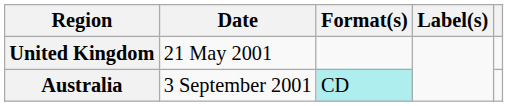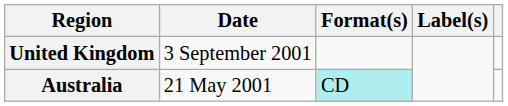 <table class="wikitable plainrowheaders">
 <tr>
 <th scope="col">Region</th>
 <th scope="col">Date</th>
 <th scope="col">Format(s)</th>
 <th scope="col">Label(s)</th>
 <th scope="col"></th>
 </tr>
 <tr>
 <th scope="row">United Kingdom</th>
-<td>21 May 2001</td>
+<td>3 September 2001</td>
 <td></td>
 <td rowspan="2"></td>
 <td></td>
 </tr>
 <tr>
 <th scope="row">Australia</th>
-<td>3 September 2001</td>
+<td>21 May 2001</td>
 <td style="background: paleturquoise;">CD</td>
 <td></td>
 </tr>
 </table>
